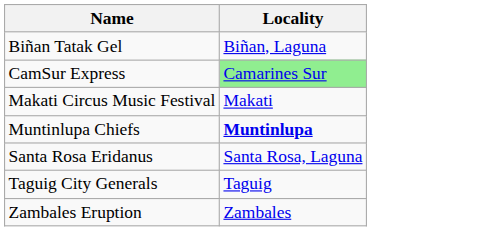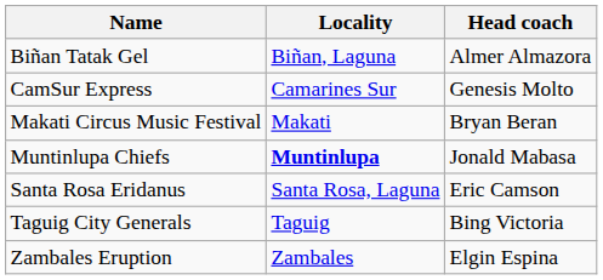 <table class="wikitable sortable">
 <tr>
 <th>Name</th>
 <th>Locality</th>
+<th>Head coach</th>
 </tr>
 <tr>
 <td>Biñan Tatak Gel</td>
 <td><a href='#'>Biñan, Laguna</a></td>
+<td>Almer Almazora</td>
 </tr>
 <tr>
 <td>CamSur Express</td>
-<td style="background: lightgreen;"><a href='#'>Camarines Sur</a></td>
+<td><a href='#'>Camarines Sur</a></td>
+<td>Genesis Molto</td>
 </tr>
 <tr>
 <td>Makati Circus Music Festival</td>
 <td><a href='#'>Makati</a></td>
+<td>Bryan Beran</td>
 </tr>
 <tr>
 <td>Muntinlupa Chiefs</td>
 <td><strong><a href='#'>Muntinlupa</a></strong></td>
+<td>Jonald Mabasa</td>
 </tr>
 <tr>
 <td>Santa Rosa Eridanus</td>
 <td><a href='#'>Santa Rosa, Laguna</a></td>
+<td>Eric Camson</td>
 </tr>
 <tr>
 <td>Taguig City Generals</td>
 <td><a href='#'>Taguig</a></td>
+<td>Bing Victoria</td>
 </tr>
 <tr>
 <td>Zambales Eruption</td>
 <td><a href='#'>Zambales</a></td>
+<td>Elgin Espina</td>
 </tr>
 </table>
